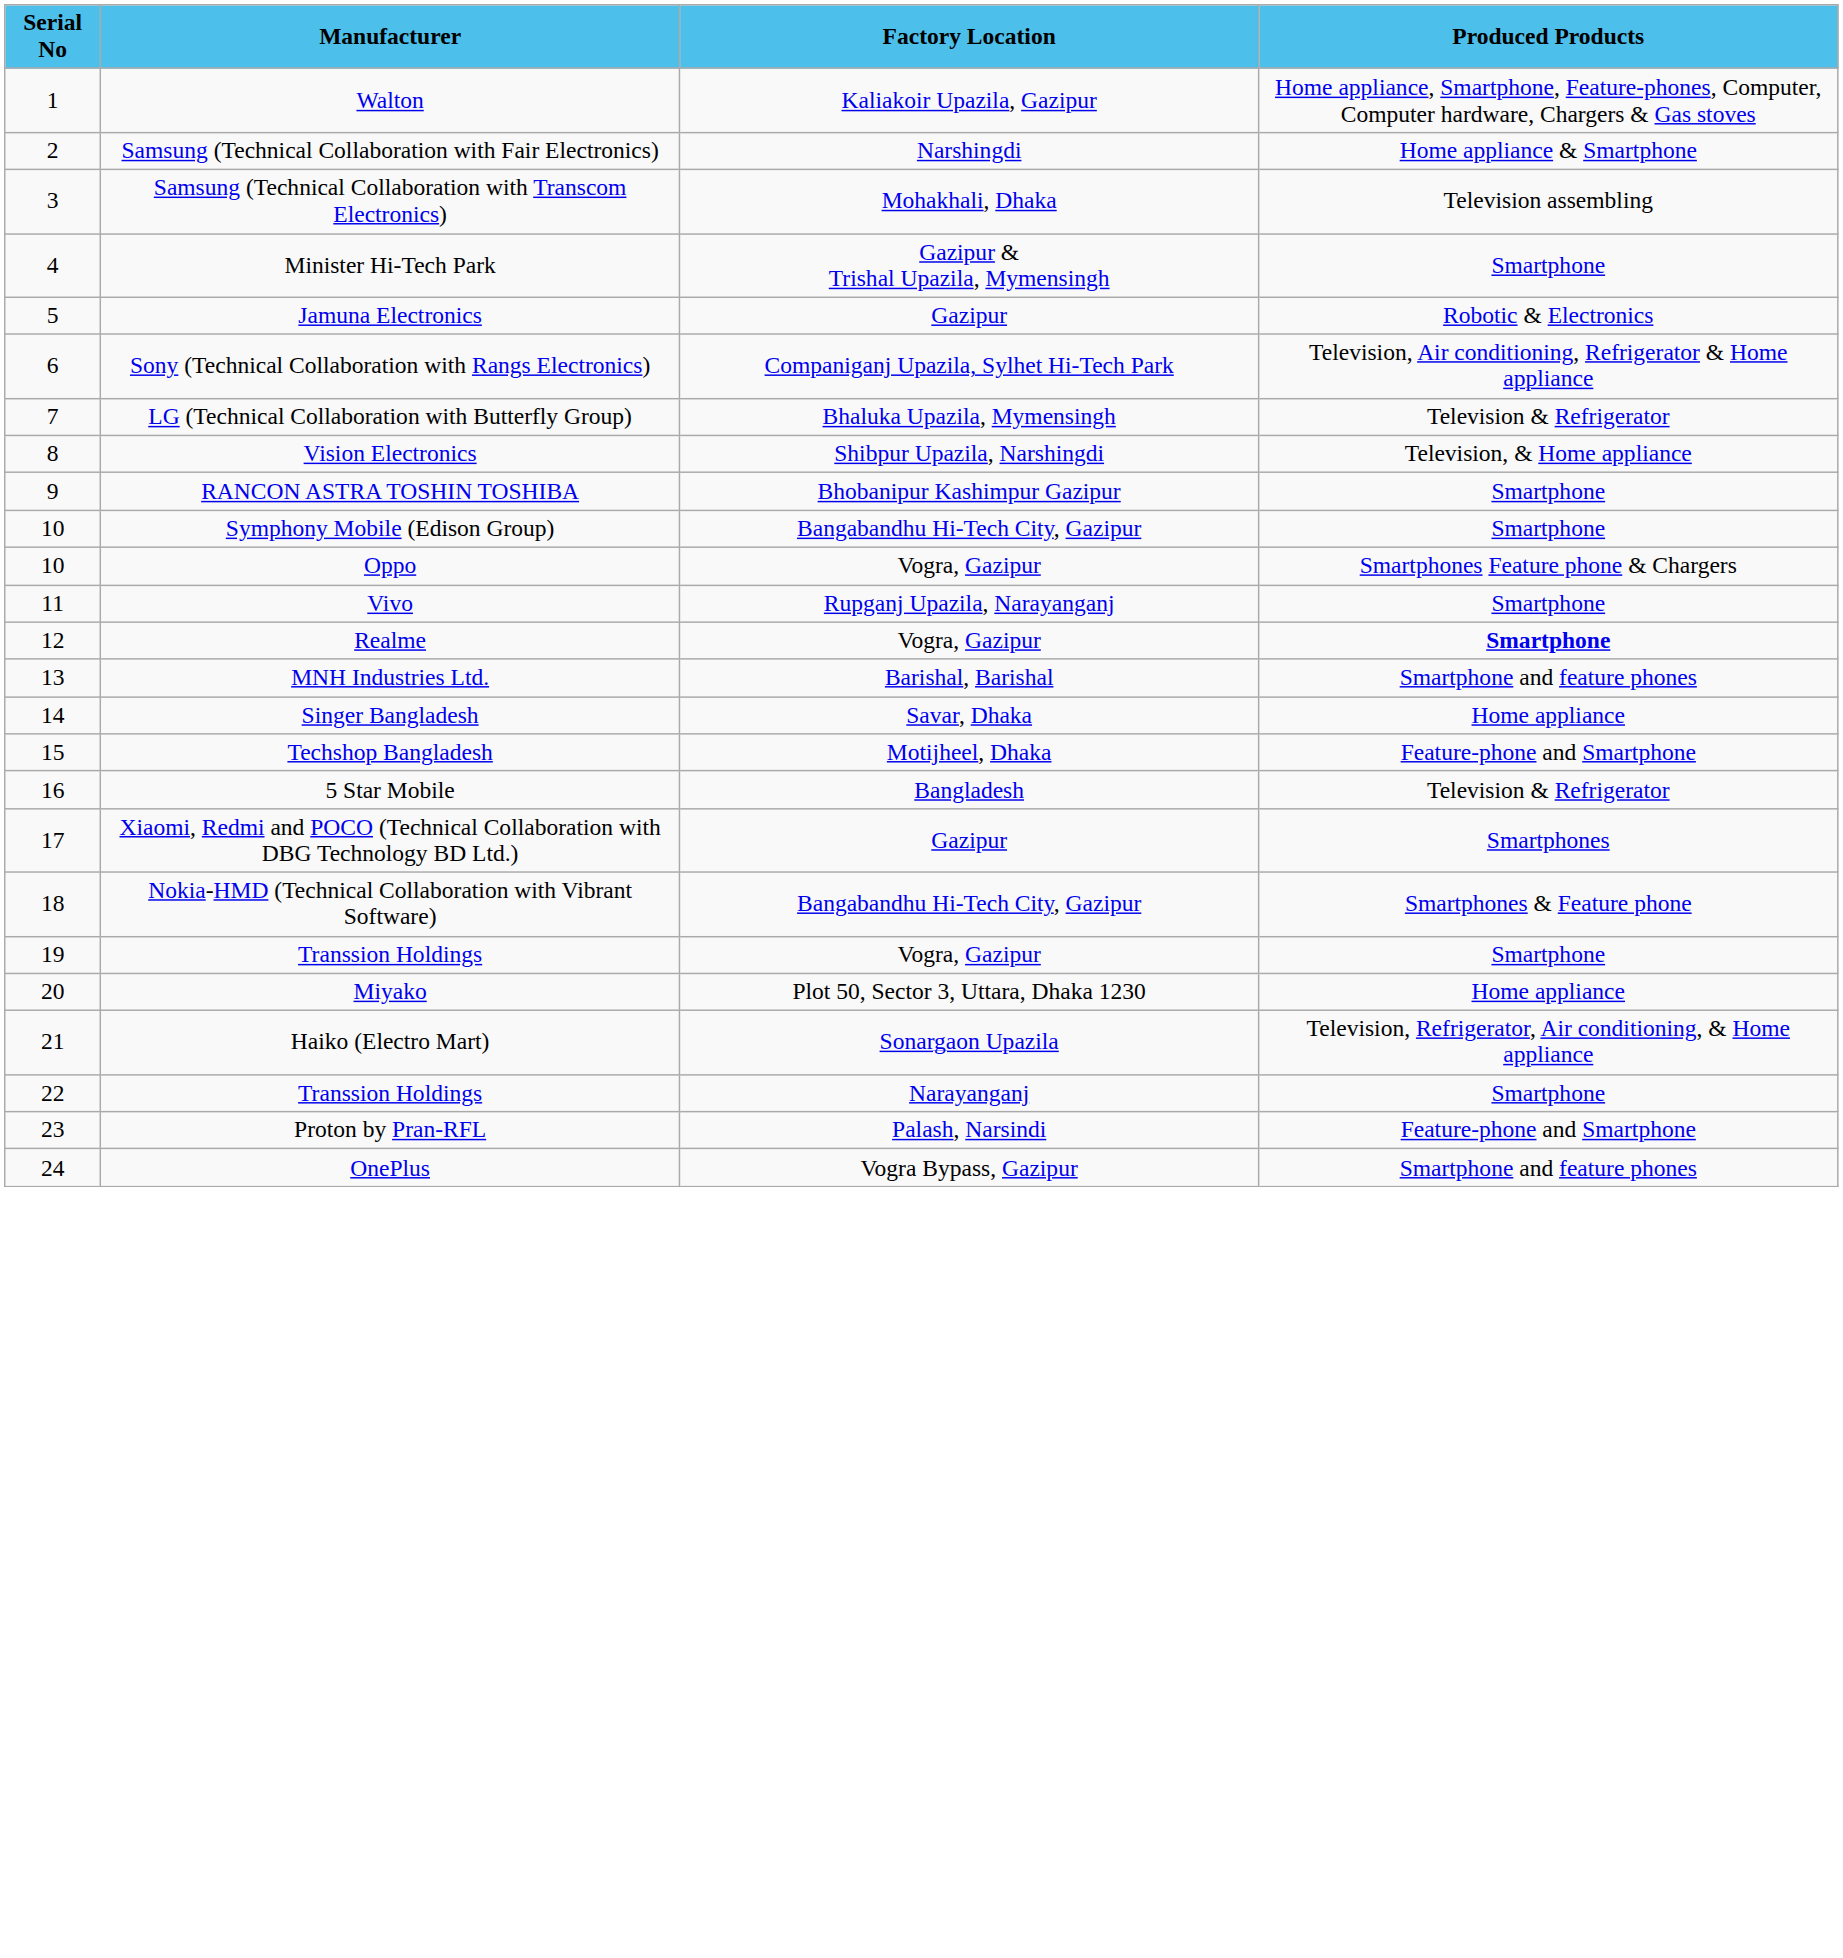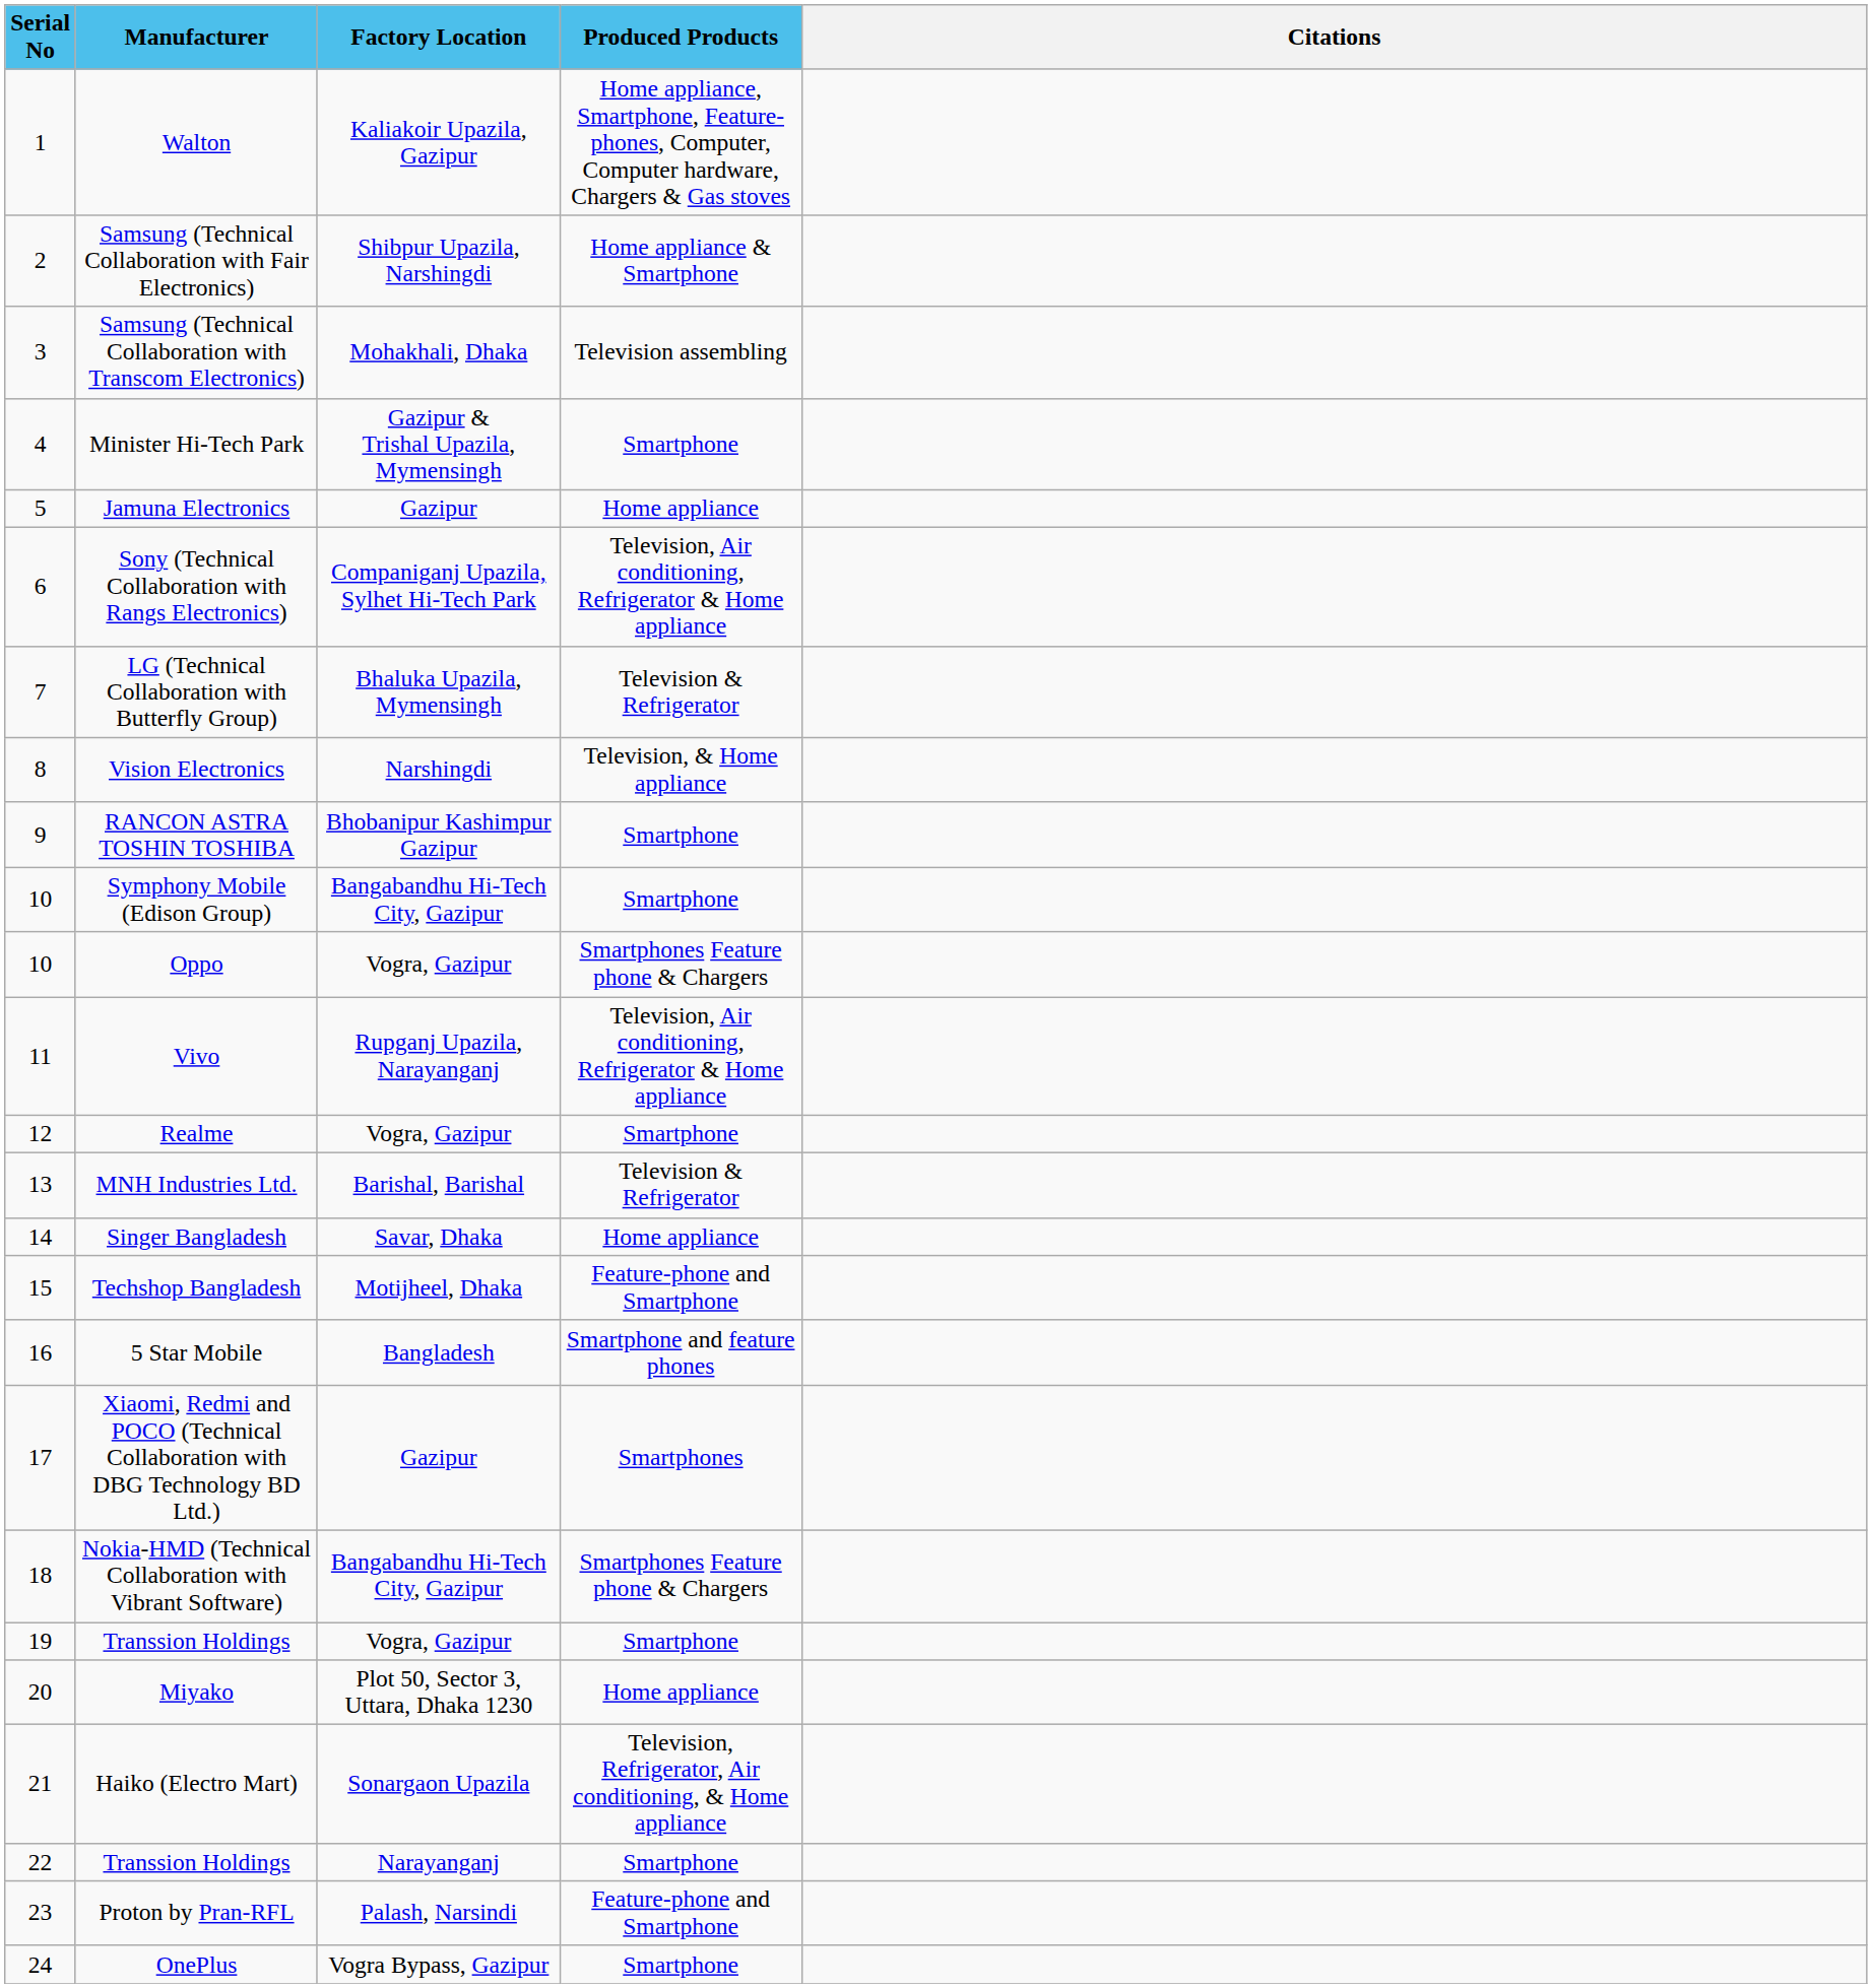 <table class="wikitable sortable" style="text-align: center;">
 <tr>
 <th style="width:1%;background:#4CBFEB; color: spacecadet;">Serial No</th>
 <th style="width:13%;background:#4CBFEB; color: spacecadet;">Manufacturer</th>
 <th style="width:13%;background:#4CBFEB; color: spacecadet;">Factory Location</th>
 <th style="width:13%;background:#4CBFEB; color: spacecadet;">Produced Products</th>
+<th>Citations</th>
 </tr>
 <tr>
 <td>1</td>
 <td><a href='#'>Walton</a></td>
 <td><a href='#'>Kaliakoir Upazila</a>, <a href='#'>Gazipur</a></td>
 <td><a href='#'>Home appliance</a>, <a href='#'>Smartphone</a>, <a href='#'>Feature-phones</a>, Computer, Computer hardware, Chargers & <a href='#'>Gas stoves</a></td>
+<td></td>
 </tr>
 <tr>
 <td>2</td>
 <td><a href='#'>Samsung</a> (Technical Collaboration with Fair Electronics)</td>
-<td><a href='#'>Narshingdi</a></td>
+<td><a href='#'>Shibpur Upazila</a>, <a href='#'>Narshingdi</a></td>
 <td><a href='#'>Home appliance</a> & <a href='#'>Smartphone</a></td>
+<td></td>
 </tr>
 <tr>
 <td>3</td>
 <td><a href='#'>Samsung</a> (Technical Collaboration with <a href='#'>Transcom Electronics</a>)</td>
 <td><a href='#'>Mohakhali</a>, <a href='#'>Dhaka</a></td>
 <td>Television assembling</td>
+<td></td>
 </tr>
 <tr>
 <td>4</td>
 <td>Minister Hi-Tech Park</td>
 <td><a href='#'>Gazipur</a> & <br> <a href='#'>Trishal Upazila</a>, <a href='#'>Mymensingh</a></td>
 <td><a href='#'>Smartphone</a></td>
+<td></td>
 </tr>
 <tr>
 <td>5</td>
 <td><a href='#'>Jamuna Electronics</a></td>
 <td><a href='#'>Gazipur</a></td>
-<td><a href='#'>Robotic</a> & <a href='#'>Electronics</a></td>
+<td><a href='#'>Home appliance</a></td>
+<td></td>
 </tr>
 <tr>
 <td>6</td>
 <td><a href='#'>Sony</a> (Technical Collaboration with <a href='#'>Rangs Electronics</a>)</td>
 <td><a href='#'>Companiganj Upazila, Sylhet Hi-Tech Park</a></td>
 <td>Television, <a href='#'>Air conditioning</a>, <a href='#'>Refrigerator</a> & <a href='#'>Home appliance</a></td>
+<td></td>
 </tr>
 <tr>
 <td>7</td>
 <td><a href='#'>LG</a> (Technical Collaboration with Butterfly Group)</td>
 <td><a href='#'>Bhaluka Upazila</a>, <a href='#'>Mymensingh</a></td>
 <td>Television & <a href='#'>Refrigerator</a></td>
+<td></td>
 </tr>
 <tr>
 <td>8</td>
 <td><a href='#'>Vision Electronics</a></td>
-<td><a href='#'>Shibpur Upazila</a>, <a href='#'>Narshingdi</a></td>
+<td><a href='#'>Narshingdi</a></td>
 <td>Television, & <a href='#'>Home appliance</a></td>
+<td></td>
 </tr>
 <tr>
 <td>9</td>
 <td><a href='#'>RANCON ASTRA TOSHIN TOSHIBA</a></td>
 <td><a href='#'>Bhobanipur Kashimpur Gazipur</a></td>
 <td><a href='#'>Smartphone</a></td>
+<td></td>
 </tr>
 <tr>
 <td>10</td>
 <td><a href='#'>Symphony Mobile</a> (Edison Group)</td>
 <td><a href='#'>Bangabandhu Hi-Tech City</a>, <a href='#'>Gazipur</a></td>
 <td><a href='#'>Smartphone</a></td>
+<td></td>
 </tr>
 <tr>
 <td>10</td>
 <td><a href='#'>Oppo</a></td>
 <td>Vogra, <a href='#'>Gazipur</a></td>
 <td><a href='#'>Smartphones</a> <a href='#'>Feature phone</a> & Chargers</td>
+<td></td>
 </tr>
 <tr>
 <td>11</td>
 <td><a href='#'>Vivo</a></td>
 <td><a href='#'>Rupganj Upazila</a>, <a href='#'>Narayanganj</a></td>
-<td><a href='#'>Smartphone</a></td>
+<td>Television, <a href='#'>Air conditioning</a>, <a href='#'>Refrigerator</a> & <a href='#'>Home appliance</a></td>
+<td></td>
 </tr>
 <tr>
 <td>12</td>
 <td><a href='#'>Realme</a></td>
 <td>Vogra, <a href='#'>Gazipur</a></td>
-<td><strong><a href='#'>Smartphone</a></strong></td>
+<td><a href='#'>Smartphone</a></td>
+<td></td>
 </tr>
 <tr>
 <td>13</td>
 <td><a href='#'>MNH Industries Ltd.</a></td>
 <td><a href='#'>Barishal</a>, <a href='#'>Barishal</a></td>
-<td><a href='#'>Smartphone</a> and <a href='#'>feature phones</a></td>
+<td>Television & <a href='#'>Refrigerator</a></td>
+<td></td>
 </tr>
 <tr>
 <td>14</td>
 <td><a href='#'>Singer Bangladesh</a></td>
 <td><a href='#'>Savar</a>, <a href='#'>Dhaka</a></td>
 <td><a href='#'>Home appliance</a></td>
+<td></td>
 </tr>
 <tr>
 <td>15</td>
 <td><a href='#'>Techshop Bangladesh</a></td>
 <td><a href='#'>Motijheel</a>, <a href='#'>Dhaka</a></td>
 <td><a href='#'>Feature-phone</a> and <a href='#'>Smartphone</a></td>
+<td></td>
 </tr>
 <tr>
 <td>16</td>
 <td>5 Star Mobile</td>
 <td><a href='#'>Bangladesh</a></td>
-<td>Television & <a href='#'>Refrigerator</a></td>
+<td><a href='#'>Smartphone</a> and <a href='#'>feature phones</a></td>
+<td></td>
 </tr>
 <tr>
 <td>17</td>
 <td><a href='#'>Xiaomi</a>, <a href='#'>Redmi</a> and <a href='#'>POCO</a> (Technical Collaboration with DBG Technology BD Ltd.)</td>
 <td><a href='#'>Gazipur</a></td>
 <td><a href='#'>Smartphones</a></td>
+<td></td>
 </tr>
 <tr>
 <td>18</td>
 <td><a href='#'>Nokia</a>-<a href='#'>HMD</a> (Technical Collaboration with Vibrant Software)</td>
 <td><a href='#'>Bangabandhu Hi-Tech City</a>, <a href='#'>Gazipur</a></td>
-<td><a href='#'>Smartphones</a> & <a href='#'>Feature phone</a></td>
+<td><a href='#'>Smartphones</a> <a href='#'>Feature phone</a> & Chargers</td>
+<td></td>
 </tr>
 <tr>
 <td>19</td>
 <td><a href='#'>Transsion Holdings</a></td>
 <td>Vogra, <a href='#'>Gazipur</a></td>
 <td><a href='#'>Smartphone</a></td>
+<td></td>
 </tr>
 <tr>
 <td>20</td>
 <td><a href='#'>Miyako</a></td>
 <td>Plot 50, Sector 3, Uttara, Dhaka 1230</td>
 <td><a href='#'>Home appliance</a></td>
+<td></td>
 </tr>
 <tr>
 <td>21</td>
 <td>Haiko (Electro Mart)</td>
 <td><a href='#'>Sonargaon Upazila</a></td>
 <td>Television, <a href='#'>Refrigerator</a>, <a href='#'>Air conditioning</a>, & <a href='#'>Home appliance</a></td>
+<td></td>
 </tr>
 <tr>
 <td>22</td>
 <td><a href='#'>Transsion Holdings</a></td>
 <td><a href='#'>Narayanganj</a></td>
 <td><a href='#'>Smartphone</a></td>
+<td></td>
 </tr>
 <tr>
 <td>23</td>
 <td>Proton by <a href='#'>Pran-RFL</a></td>
 <td><a href='#'>Palash</a>, <a href='#'>Narsindi</a></td>
 <td><a href='#'>Feature-phone</a> and <a href='#'>Smartphone</a></td>
+<td></td>
 </tr>
 <tr>
 <td>24</td>
 <td><a href='#'>OnePlus</a></td>
 <td>Vogra Bypass, <a href='#'>Gazipur</a></td>
-<td><a href='#'>Smartphone</a> and <a href='#'>feature phones</a></td>
+<td><a href='#'>Smartphone</a></td>
+<td></td>
 </tr>
 </table>
